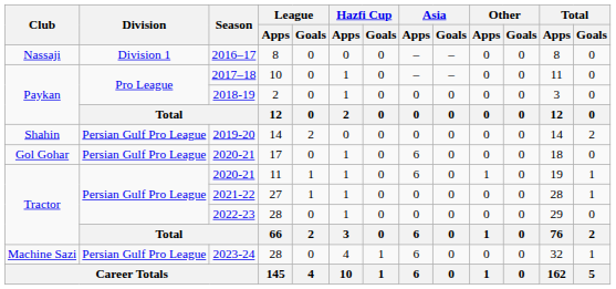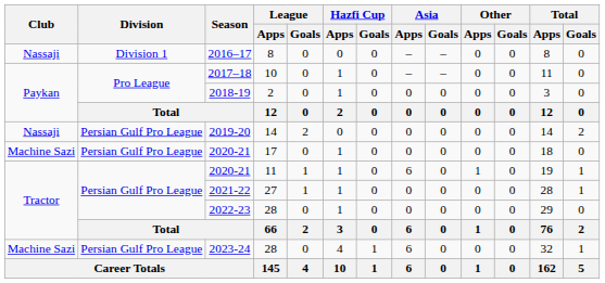 <table class="wikitable" style="text-align: center;">
 <tr>
 <th rowspan="2">Club</th>
 <th rowspan="2">Division</th>
 <th rowspan="2">Season</th>
 <th colspan="2">League</th>
 <th colspan="2"><a href='#'>Hazfi Cup</a></th>
 <th colspan="2"><a href='#'>Asia</a></th>
 <th colspan=2>Other</th>
 <th colspan="2">Total</th>
 </tr>
 <tr>
 <th>Apps</th>
 <th>Goals</th>
 <th>Apps</th>
 <th>Goals</th>
 <th>Apps</th>
 <th>Goals</th>
 <th>Apps</th>
 <th>Goals</th>
 <th>Apps</th>
 <th>Goals</th>
 </tr>
 <tr>
 <td><a href='#'>Nassaji</a></td>
 <td><a href='#'>Division 1</a></td>
 <td><a href='#'>2016–17</a></td>
 <td>8</td>
 <td>0</td>
 <td>0</td>
 <td>0</td>
 <td>–</td>
 <td>–</td>
 <td>0</td>
 <td>0</td>
 <td>8</td>
 <td>0</td>
 </tr>
 <tr>
 <td rowspan="3"><a href='#'>Paykan</a></td>
 <td rowspan="2"><a href='#'>Pro League</a></td>
 <td><a href='#'>2017–18</a></td>
 <td>10</td>
 <td>0</td>
 <td>1</td>
 <td>0</td>
 <td>–</td>
 <td>–</td>
 <td>0</td>
 <td>0</td>
 <td>11</td>
 <td>0</td>
 </tr>
 <tr>
 <td><a href='#'>2018-19</a></td>
 <td>2</td>
 <td>0</td>
 <td>1</td>
 <td>0</td>
 <td>0</td>
 <td>0</td>
 <td>0</td>
 <td>0</td>
 <td>3</td>
 <td>0</td>
 </tr>
 <tr>
 <th colspan=2>Total</th>
 <th>12</th>
 <th>0</th>
 <th>2</th>
 <th>0</th>
 <th>0</th>
 <th>0</th>
 <th>0</th>
 <th>0</th>
 <th>12</th>
 <th>0</th>
 </tr>
 <tr>
-<td><a href='#'>Shahin</a></td>
+<td><a href='#'>Nassaji</a></td>
 <td><a href='#'>Persian Gulf Pro League</a></td>
 <td><a href='#'>2019-20</a></td>
 <td>14</td>
 <td>2</td>
 <td>0</td>
 <td>0</td>
 <td>0</td>
 <td>0</td>
 <td>0</td>
 <td>0</td>
 <td>14</td>
 <td>2</td>
 </tr>
 <tr>
-<td><a href='#'>Gol Gohar</a></td>
+<td><a href='#'>Machine Sazi</a></td>
 <td><a href='#'>Persian Gulf Pro League</a></td>
 <td><a href='#'>2020-21</a></td>
 <td>17</td>
 <td>0</td>
 <td>1</td>
 <td>0</td>
-<td>6</td>
+<td>0</td>
 <td>0</td>
 <td>0</td>
 <td>0</td>
 <td>18</td>
 <td>0</td>
 </tr>
 <tr>
 <td rowspan="4"><a href='#'>Tractor</a></td>
 <td rowspan="3"><a href='#'>Persian Gulf Pro League</a></td>
 <td><a href='#'>2020-21</a></td>
 <td>11</td>
 <td>1</td>
 <td>1</td>
 <td>0</td>
 <td>6</td>
 <td>0</td>
 <td>1</td>
 <td>0</td>
 <td>19</td>
 <td>1</td>
 </tr>
 <tr>
 <td><a href='#'>2021-22</a></td>
 <td>27</td>
 <td>1</td>
 <td>1</td>
 <td>0</td>
 <td>0</td>
 <td>0</td>
 <td>0</td>
 <td>0</td>
 <td>28</td>
 <td>1</td>
 </tr>
 <tr>
 <td><a href='#'>2022-23</a></td>
 <td>28</td>
 <td>0</td>
 <td>1</td>
 <td>0</td>
 <td>0</td>
 <td>0</td>
 <td>0</td>
 <td>0</td>
 <td>29</td>
 <td>0</td>
 </tr>
 <tr>
 <th colspan=2>Total</th>
 <th>66</th>
 <th>2</th>
 <th>3</th>
 <th>0</th>
 <th>6</th>
 <th>0</th>
 <th>1</th>
 <th>0</th>
 <th>76</th>
 <th>2</th>
 </tr>
 <tr>
 <td><a href='#'>Machine Sazi</a></td>
 <td><a href='#'>Persian Gulf Pro League</a></td>
 <td><a href='#'>2023-24</a></td>
 <td>28</td>
 <td>0</td>
 <td>4</td>
 <td>1</td>
 <td>6</td>
 <td>0</td>
 <td>0</td>
 <td>0</td>
 <td>32</td>
 <td>1</td>
 </tr>
 <tr>
 <th colspan=3>Career Totals</th>
 <th>145</th>
 <th>4</th>
 <th>10</th>
 <th>1</th>
 <th>6</th>
 <th>0</th>
 <th>1</th>
 <th>0</th>
 <th>162</th>
 <th>5</th>
 </tr>
 </table>
